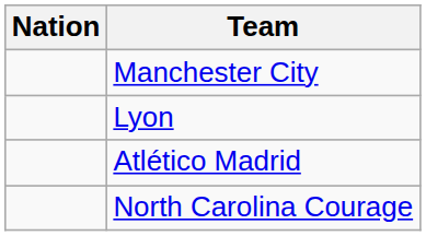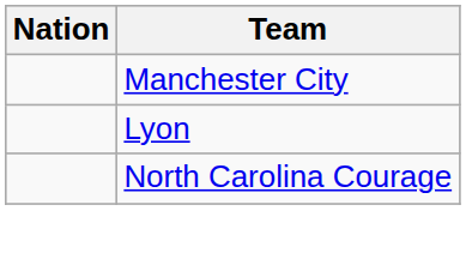 <table class="wikitable">
 <tr>
 <th>Nation</th>
 <th>Team</th>
 </tr>
 <tr>
 <td></td>
 <td><a href='#'>Manchester City</a></td>
 </tr>
 <tr>
 <td></td>
 <td><a href='#'>Lyon</a></td>
 </tr>
 <tr>
 <td></td>
-<td><a href='#'>Atlético Madrid</a></td>
-</tr>
-<tr>
-<td></td>
 <td><a href='#'>North Carolina Courage</a></td>
 </tr>
 </table>
